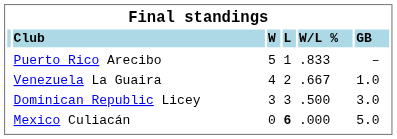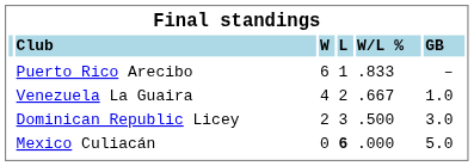 <table cellpadding="1" width="350px" style="font-size: 90%; border: 1px solid gray;">
 <tr align="center" style="font-size: larger;">
 <td colspan=6><strong>Final standings</strong></td>
 </tr>
 <tr style="background:lightblue;">
 <td></td>
 <td><strong>Club</strong></td>
 <td><strong>W</strong></td>
 <td><strong>L</strong></td>
 <td><strong>W/L %</strong></td>
 <td><strong>GB</strong></td>
 </tr>
 <tr align="center" style="vertical-align: middle;" style="background:lightblue;">
 </tr>
 <tr>
 <td></td>
 <td><a href='#'>Puerto Rico</a> Arecibo</td>
-<td>5</td>
+<td>6</td>
 <td>1</td>
 <td>.833</td>
 <td>  –</td>
 </tr>
 <tr>
 <td></td>
 <td><a href='#'>Venezuela</a> La Guaira</td>
 <td>4</td>
 <td>2</td>
 <td>.667</td>
 <td>1.0</td>
 </tr>
 <tr>
 <td></td>
 <td><a href='#'>Dominican Republic</a>  Licey</td>
-<td>3</td>
+<td>2</td>
 <td>3</td>
 <td>.500</td>
 <td>3.0</td>
 </tr>
 <tr>
 <td></td>
 <td><a href='#'>Mexico</a> Culiacán</td>
 <td>0</td>
 <td><strong>6</strong></td>
 <td>.000</td>
 <td>5.0</td>
 </tr>
 <tr>
 </tr>
 </table>
